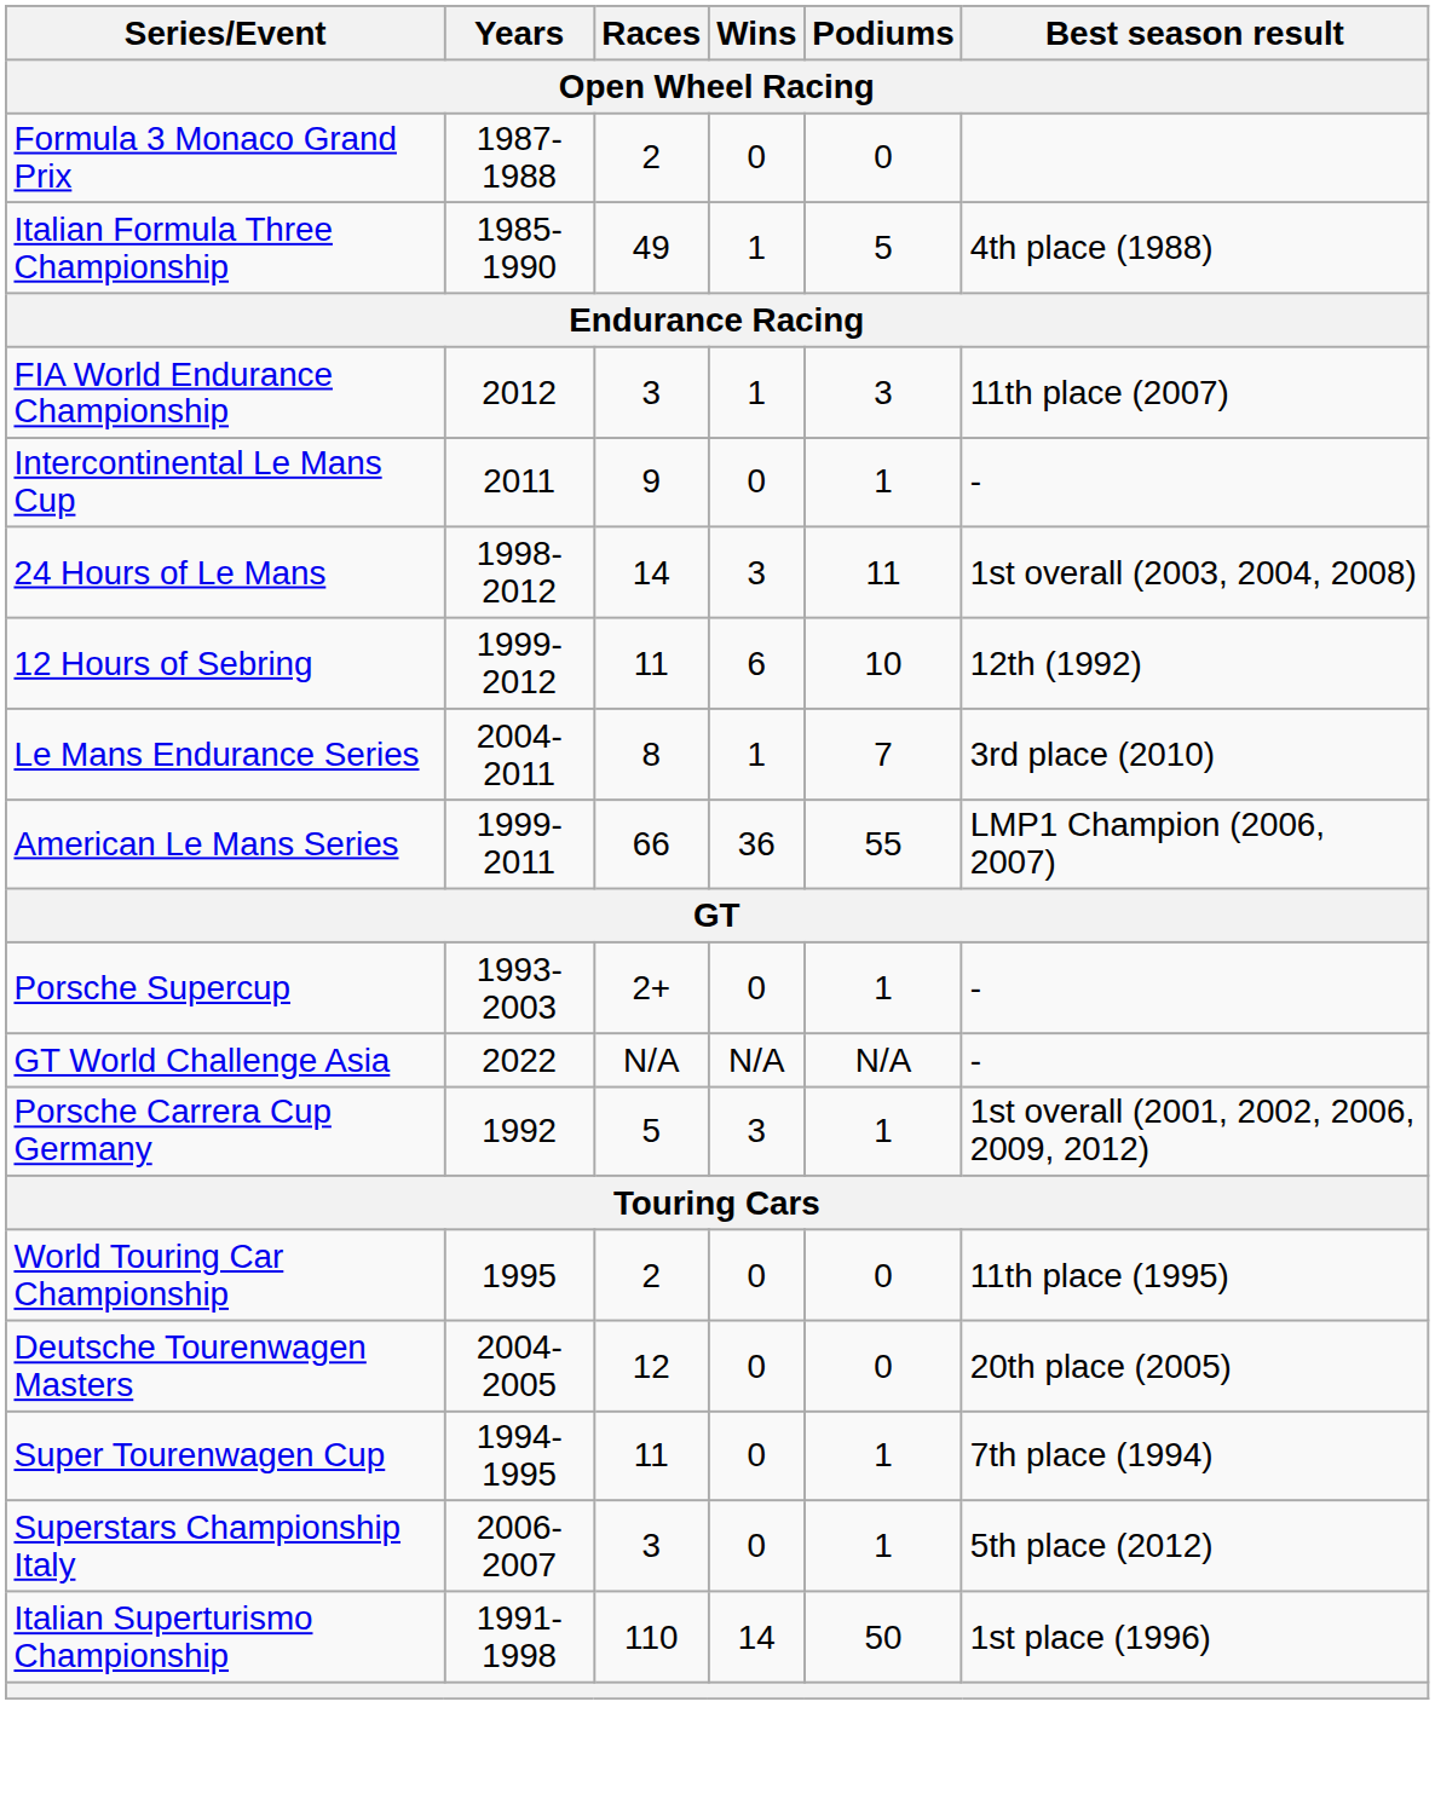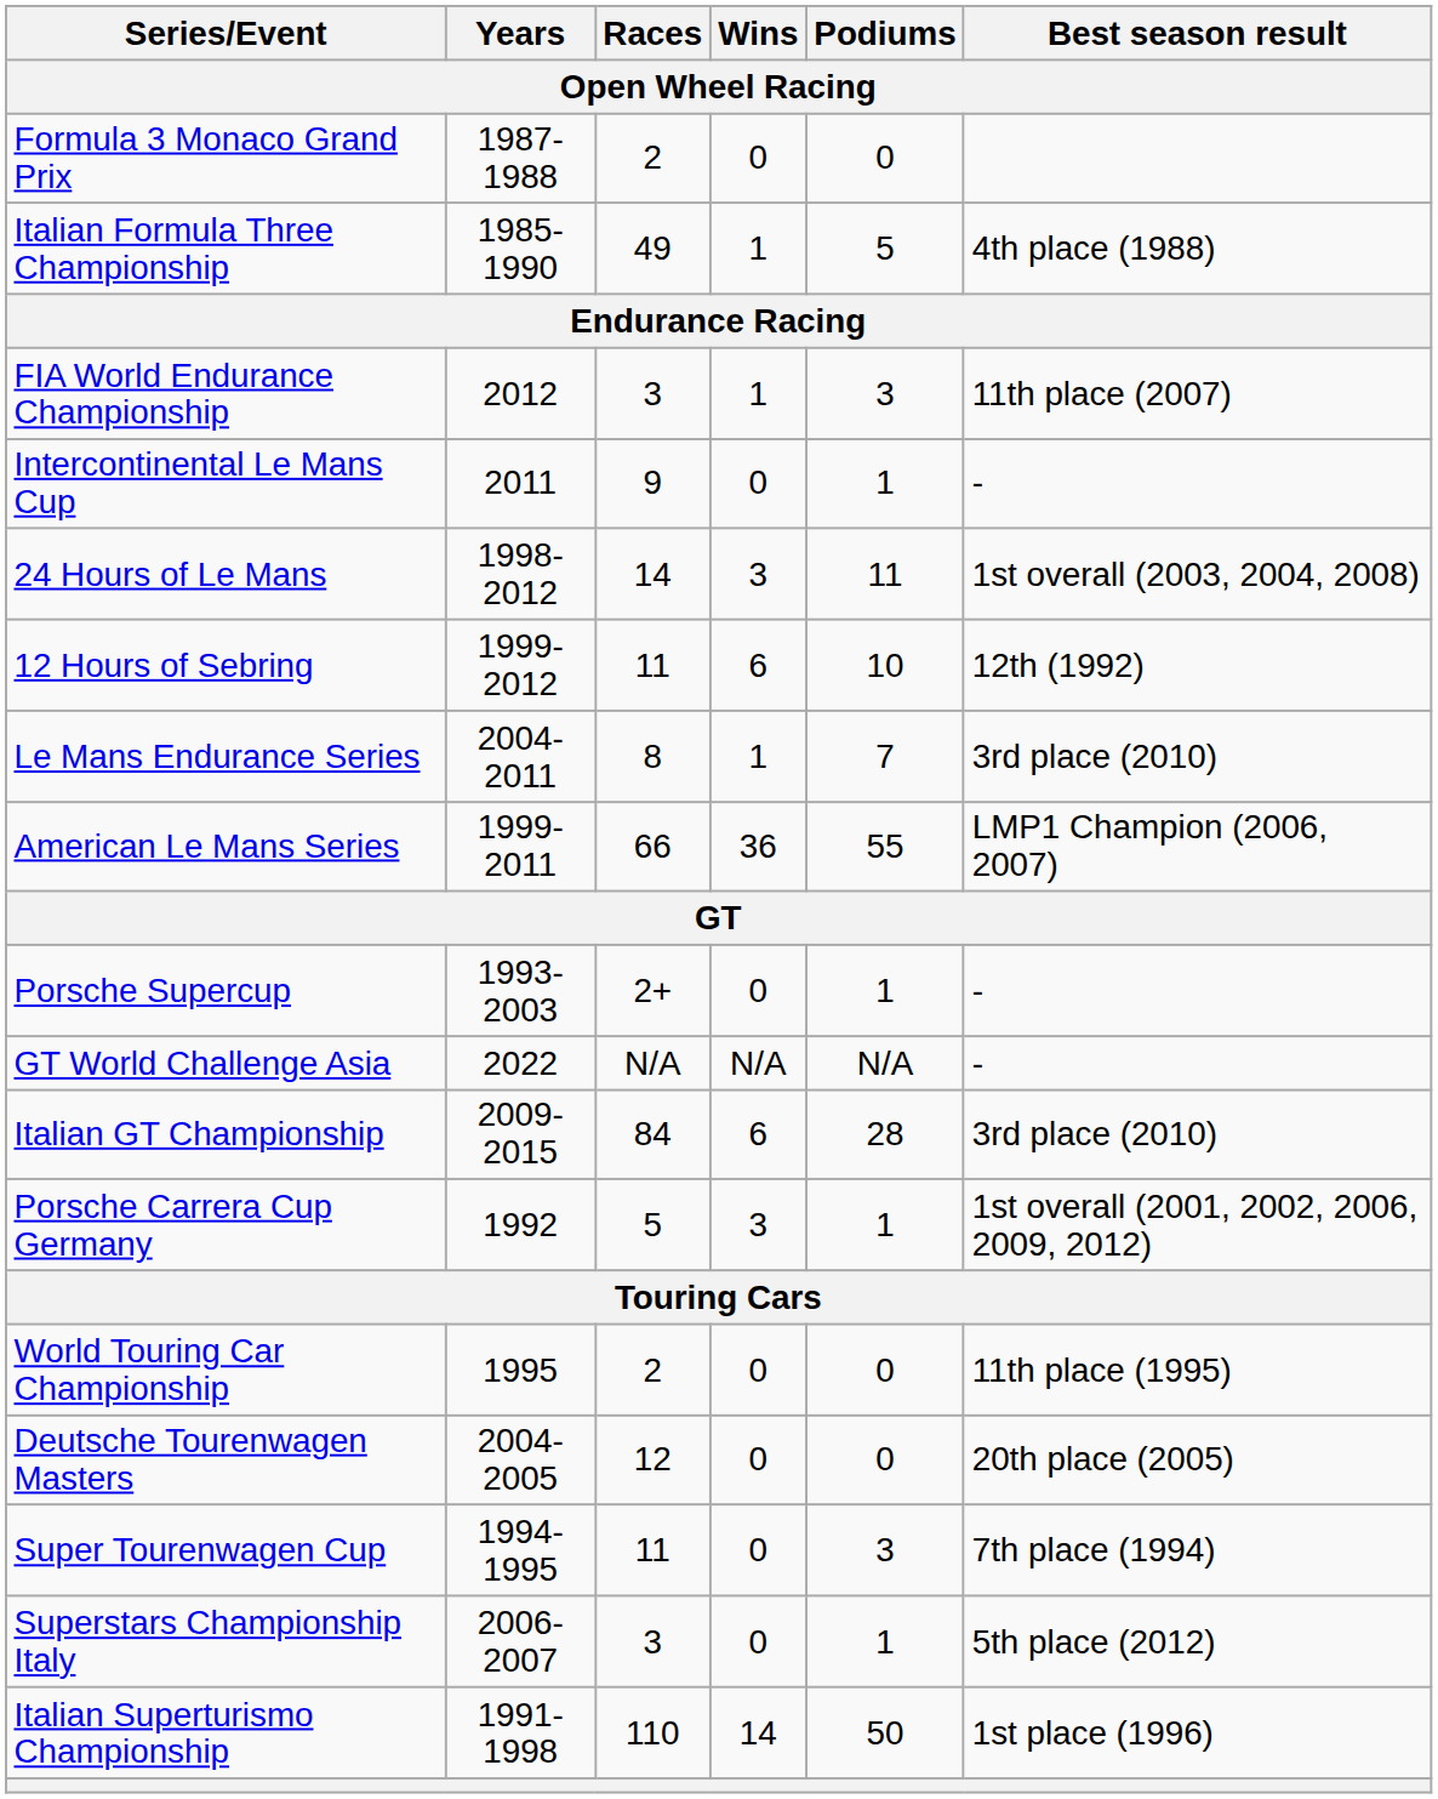 <table class="wikitable" style="text-align:center; font-size:90%">
 <tr>
 <th>Series/Event</th>
 <th>Years</th>
 <th>Races</th>
 <th>Wins</th>
 <th>Podiums</th>
 <th>Best season result</th>
 </tr>
 <tr>
 <th colspan=6>Open Wheel Racing</th>
 </tr>
 <tr>
 <td align="left"><a href='#'>Formula 3 Monaco Grand Prix</a></td>
 <td>1987-1988</td>
 <td>2</td>
 <td>0</td>
 <td>0</td>
 <td align="left"></td>
 </tr>
 <tr>
 <td align="left"><a href='#'>Italian Formula Three Championship</a></td>
 <td>1985-1990</td>
 <td>49</td>
 <td>1</td>
 <td>5</td>
 <td align="left">4th place (1988)</td>
 </tr>
 <tr>
 <th colspan=6>Endurance Racing</th>
 </tr>
 <tr>
 <td align="left"><a href='#'>FIA World Endurance Championship</a></td>
 <td>2012</td>
 <td>3</td>
 <td>1</td>
 <td>3</td>
 <td align="left">11th place (2007)</td>
 </tr>
 <tr>
 <td align="left"><a href='#'>Intercontinental Le Mans Cup</a></td>
 <td>2011</td>
 <td>9</td>
 <td>0</td>
 <td>1</td>
 <td align="left">-</td>
 </tr>
 <tr>
 <td align="left"><a href='#'>24 Hours of Le Mans</a></td>
 <td>1998-2012</td>
 <td>14</td>
 <td>3</td>
 <td>11</td>
 <td align="left">1st overall (2003, 2004, 2008)</td>
 </tr>
 <tr>
 <td align="left"><a href='#'>12 Hours of Sebring</a></td>
 <td>1999-2012</td>
 <td>11</td>
 <td>6</td>
 <td>10</td>
 <td align="left">12th (1992)</td>
 </tr>
 <tr>
 <td align="left"><a href='#'>Le Mans Endurance Series</a></td>
 <td>2004-2011</td>
 <td>8</td>
 <td>1</td>
 <td>7</td>
 <td align="left">3rd place (2010)</td>
 </tr>
 <tr>
 <td align="left"><a href='#'>American Le Mans Series</a></td>
 <td>1999-2011</td>
 <td>66</td>
 <td>36</td>
 <td>55</td>
 <td align="left">LMP1 Champion (2006, 2007)</td>
 </tr>
 <tr>
 <th colspan=6>GT</th>
 </tr>
 <tr>
 <td align="left"><a href='#'>Porsche Supercup</a></td>
 <td>1993-2003</td>
 <td>2+</td>
 <td>0</td>
 <td>1</td>
 <td align="left">-</td>
 </tr>
 <tr>
 <td align="left"><a href='#'>GT World Challenge Asia</a></td>
 <td>2022</td>
 <td>N/A</td>
 <td>N/A</td>
 <td>N/A</td>
 <td align="left">-</td>
 </tr>
 <tr>
+<td align="left"><a href='#'>Italian GT Championship</a></td>
+<td>2009-2015</td>
+<td>84</td>
+<td>6</td>
+<td>28</td>
+<td align="left">3rd place (2010)</td>
+</tr>
+<tr>
 <td align="left"><a href='#'>Porsche Carrera Cup Germany</a></td>
 <td>1992</td>
 <td>5</td>
 <td>3</td>
 <td>1</td>
 <td align="left">1st overall (2001, 2002, 2006, 2009, 2012)</td>
 </tr>
 <tr>
 <th colspan=6>Touring Cars</th>
 </tr>
 <tr>
 <td align="left"><a href='#'>World Touring Car Championship</a></td>
 <td>1995</td>
 <td>2</td>
 <td>0</td>
 <td>0</td>
 <td align="left">11th place (1995)</td>
 </tr>
 <tr>
 <td align="left"><a href='#'>Deutsche Tourenwagen Masters</a></td>
 <td>2004-2005</td>
 <td>12</td>
 <td>0</td>
 <td>0</td>
 <td align="left">20th place (2005)</td>
 </tr>
 <tr>
 <td align="left"><a href='#'>Super Tourenwagen Cup</a></td>
 <td>1994-1995</td>
 <td>11</td>
 <td>0</td>
-<td>1</td>
+<td>3</td>
 <td align="left">7th place (1994)</td>
 </tr>
 <tr>
 <td align="left"><a href='#'>Superstars Championship Italy</a></td>
 <td>2006-2007</td>
 <td>3</td>
 <td>0</td>
 <td>1</td>
 <td align="left">5th place (2012)</td>
 </tr>
 <tr>
 <td align="left"><a href='#'>Italian Superturismo Championship</a></td>
 <td>1991-1998</td>
 <td>110</td>
 <td>14</td>
 <td>50</td>
 <td align="left">1st place (1996)</td>
 </tr>
 <tr>
 <th colspan="6"></th>
 </tr>
 </table>
